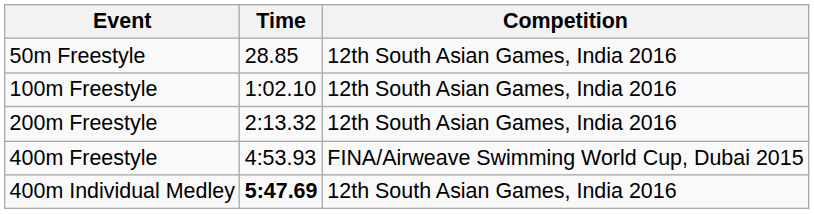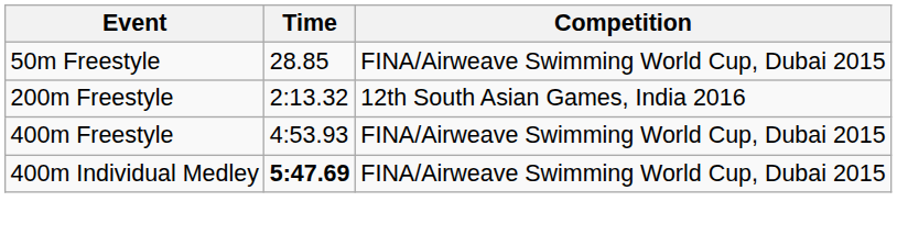 <table class="wikitable">
 <tr>
 <th>Event</th>
 <th>Time</th>
 <th>Competition</th>
 </tr>
 <tr>
 <td>50m Freestyle</td>
 <td>28.85</td>
-<td>12th South Asian Games, India 2016</td>
-</tr>
-<tr>
-<td>100m Freestyle</td>
-<td>1:02.10</td>
-<td>12th South Asian Games, India 2016</td>
+<td>FINA/Airweave Swimming World Cup, Dubai 2015</td>
 </tr>
 <tr>
 <td>200m Freestyle</td>
 <td>2:13.32</td>
 <td>12th South Asian Games, India 2016</td>
 </tr>
 <tr>
 <td>400m Freestyle</td>
 <td>4:53.93</td>
 <td>FINA/Airweave Swimming World Cup, Dubai 2015</td>
 </tr>
 <tr>
 <td>400m Individual Medley</td>
 <td><strong>5:47.69</strong></td>
-<td>12th South Asian Games, India 2016</td>
+<td>FINA/Airweave Swimming World Cup, Dubai 2015</td>
 </tr>
 </table>
